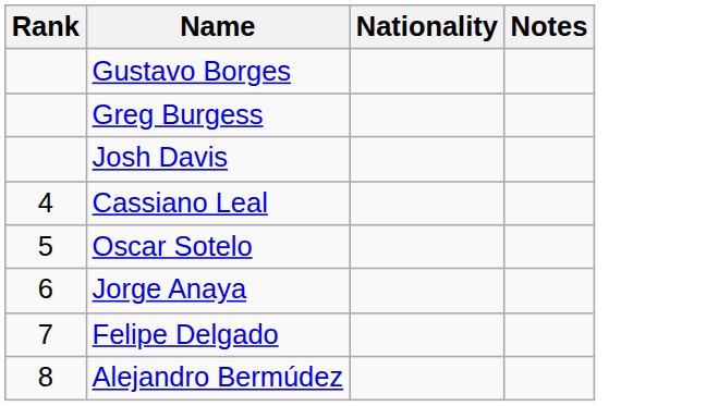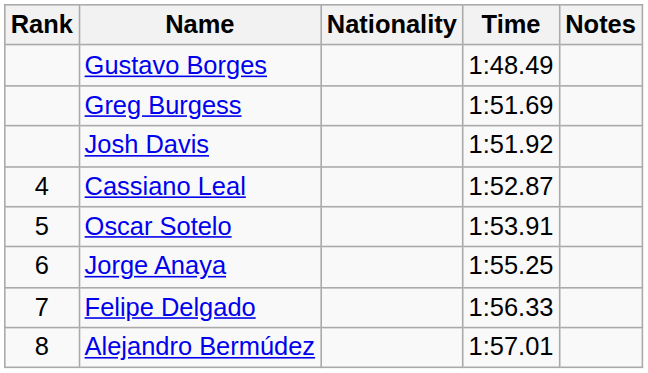 <table class="wikitable sortable" style="text-align:center">
 <tr>
 <th>Rank</th>
 <th>Name</th>
 <th>Nationality</th>
+<th>Time</th>
 <th>Notes</th>
 </tr>
 <tr>
 <td></td>
 <td align=left><a href='#'>Gustavo Borges</a></td>
 <td align=left></td>
+<td>1:48.49</td>
 <td></td>
 </tr>
 <tr>
 <td></td>
 <td align=left><a href='#'>Greg Burgess</a></td>
 <td align=left></td>
+<td>1:51.69</td>
 <td></td>
 </tr>
 <tr>
 <td></td>
 <td align=left><a href='#'>Josh Davis</a></td>
 <td align=left></td>
+<td>1:51.92</td>
 <td></td>
 </tr>
 <tr>
 <td>4</td>
 <td align=left><a href='#'>Cassiano Leal</a></td>
 <td align=left></td>
+<td>1:52.87</td>
 <td></td>
 </tr>
 <tr>
 <td>5</td>
 <td align=left><a href='#'>Oscar Sotelo</a></td>
 <td align=left></td>
+<td>1:53.91</td>
 <td></td>
 </tr>
 <tr>
 <td>6</td>
 <td align=left><a href='#'>Jorge Anaya</a></td>
 <td align=left></td>
+<td>1:55.25</td>
 <td></td>
 </tr>
 <tr>
 <td>7</td>
 <td align=left><a href='#'>Felipe Delgado</a></td>
 <td align=left></td>
+<td>1:56.33</td>
 <td></td>
 </tr>
 <tr>
 <td>8</td>
 <td align=left><a href='#'>Alejandro Bermúdez</a></td>
 <td align=left></td>
+<td>1:57.01</td>
 <td></td>
 </tr>
 </table>
